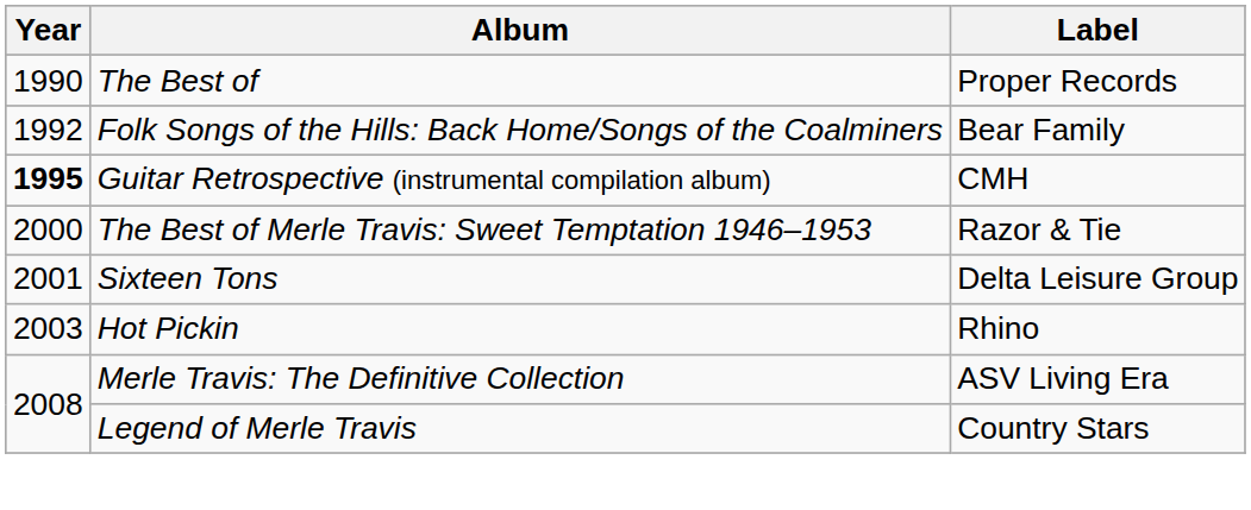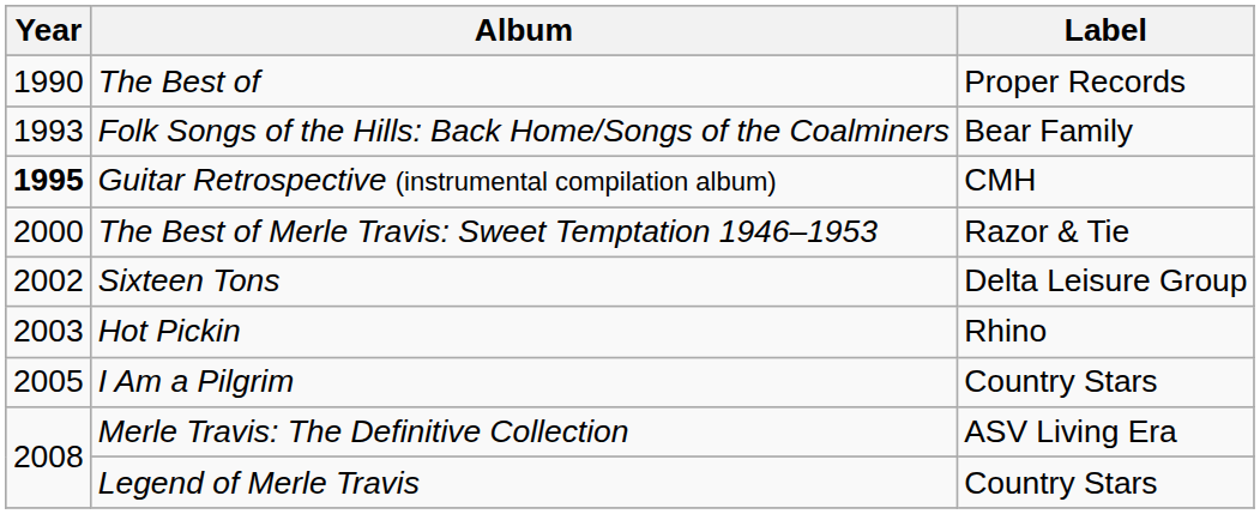 <table class="wikitable">
 <tr>
 <th>Year</th>
 <th>Album</th>
 <th>Label</th>
 </tr>
 <tr>
 <td>1990</td>
 <td><em>The Best of</em></td>
 <td>Proper Records</td>
 </tr>
 <tr>
-<td>1992</td>
+<td>1993</td>
 <td><em>Folk Songs of the Hills: Back Home/Songs of the Coalminers</em></td>
 <td>Bear Family</td>
 </tr>
 <tr>
 <td><strong>1995</strong></td>
 <td><em>Guitar Retrospective</em> <small>(instrumental compilation album)</small></td>
 <td>CMH</td>
 </tr>
 <tr>
 <td>2000</td>
 <td><em>The Best of Merle Travis: Sweet Temptation 1946–1953</em></td>
 <td>Razor & Tie</td>
 </tr>
 <tr>
-<td>2001</td>
+<td>2002</td>
 <td><em>Sixteen Tons</em></td>
 <td>Delta Leisure Group</td>
 </tr>
 <tr>
 <td>2003</td>
 <td><em>Hot Pickin</em></td>
 <td>Rhino</td>
+</tr>
+<tr>
+<td>2005</td>
+<td><em>I Am a Pilgrim</em></td>
+<td>Country Stars</td>
 </tr>
 <tr>
 <td rowspan="2">2008</td>
 <td><em>Merle Travis: The Definitive Collection</em></td>
 <td>ASV Living Era</td>
 </tr>
 <tr>
 <td><em>Legend of Merle Travis</em></td>
 <td>Country Stars</td>
 </tr>
 </table>
